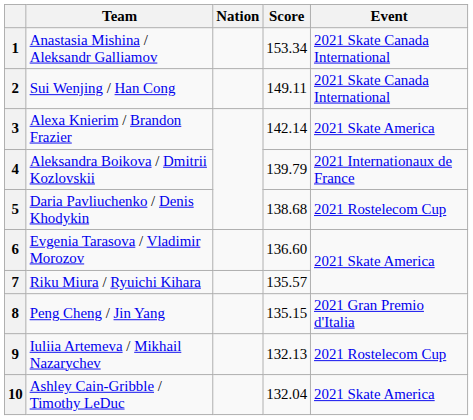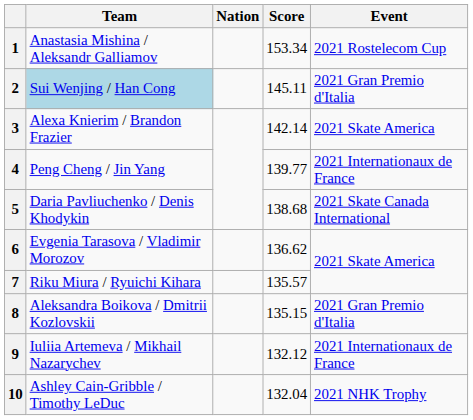 <table class="wikitable sortable" style="text-align:left; width:80%">
 <tr>
 <th scope="col"></th>
 <th scope="col">Team</th>
 <th scope="col">Nation</th>
 <th scope="col">Score</th>
 <th scope="col">Event</th>
 </tr>
 <tr>
 <th scope="row">1</th>
 <td><a href='#'>Anastasia Mishina</a> / <a href='#'>Aleksandr Galliamov</a></td>
 <td></td>
 <td style="text-align:center;">153.34</td>
-<td><a href='#'>2021 Skate Canada International</a></td>
+<td><a href='#'>2021 Rostelecom Cup</a></td>
 </tr>
 <tr>
 <th scope="row">2</th>
-<td><a href='#'>Sui Wenjing</a> / <a href='#'>Han Cong</a></td>
+<td style="background: lightblue;"><a href='#'>Sui Wenjing</a> / <a href='#'>Han Cong</a></td>
 <td></td>
-<td style="text-align:center;">149.11</td>
-<td><a href='#'>2021 Skate Canada International</a></td>
+<td style="text-align:center;">145.11</td>
+<td><a href='#'>2021 Gran Premio d'Italia</a></td>
 </tr>
 <tr>
 <th scope="row">3</th>
 <td><a href='#'>Alexa Knierim</a> / <a href='#'>Brandon Frazier</a></td>
 <td rowspan="3"></td>
 <td style="text-align:center;">142.14</td>
 <td><a href='#'>2021 Skate America</a></td>
 </tr>
 <tr>
 <th scope="row">4</th>
-<td><a href='#'>Aleksandra Boikova</a> / <a href='#'>Dmitrii Kozlovskii</a></td>
-<td style="text-align:center;">139.79</td>
+<td><a href='#'>Peng Cheng</a> / <a href='#'>Jin Yang</a></td>
+<td style="text-align:center;">139.77</td>
 <td><a href='#'>2021 Internationaux de France</a></td>
 </tr>
 <tr>
 <th scope="row">5</th>
 <td><a href='#'>Daria Pavliuchenko</a> / <a href='#'>Denis Khodykin</a></td>
 <td style="text-align:center;">138.68</td>
-<td><a href='#'>2021 Rostelecom Cup</a></td>
+<td><a href='#'>2021 Skate Canada International</a></td>
 </tr>
 <tr>
 <th scope="row">6</th>
 <td><a href='#'>Evgenia Tarasova</a> / <a href='#'>Vladimir Morozov</a></td>
 <td></td>
-<td style="text-align:center;">136.60</td>
+<td style="text-align:center;">136.62</td>
 <td rowspan="2"><a href='#'>2021 Skate America</a></td>
 </tr>
 <tr>
 <th scope="row">7</th>
 <td><a href='#'>Riku Miura</a> / <a href='#'>Ryuichi Kihara</a></td>
 <td></td>
 <td style="text-align:center;">135.57</td>
 </tr>
 <tr>
 <th scope="row">8</th>
-<td><a href='#'>Peng Cheng</a> / <a href='#'>Jin Yang</a></td>
+<td><a href='#'>Aleksandra Boikova</a> / <a href='#'>Dmitrii Kozlovskii</a></td>
 <td></td>
 <td style="text-align:center;">135.15</td>
 <td><a href='#'>2021 Gran Premio d'Italia</a></td>
 </tr>
 <tr>
 <th scope="row">9</th>
 <td><a href='#'>Iuliia Artemeva</a> / <a href='#'>Mikhail Nazarychev</a></td>
 <td></td>
-<td style="text-align:center;">132.13</td>
-<td><a href='#'>2021 Rostelecom Cup</a></td>
+<td style="text-align:center;">132.12</td>
+<td><a href='#'>2021 Internationaux de France</a></td>
 </tr>
 <tr>
 <th scope="row">10</th>
 <td><a href='#'>Ashley Cain-Gribble</a> / <a href='#'>Timothy LeDuc</a></td>
 <td></td>
 <td style="text-align:center;">132.04</td>
-<td><a href='#'>2021 Skate America</a></td>
+<td><a href='#'>2021 NHK Trophy</a></td>
 </tr>
 </table>
